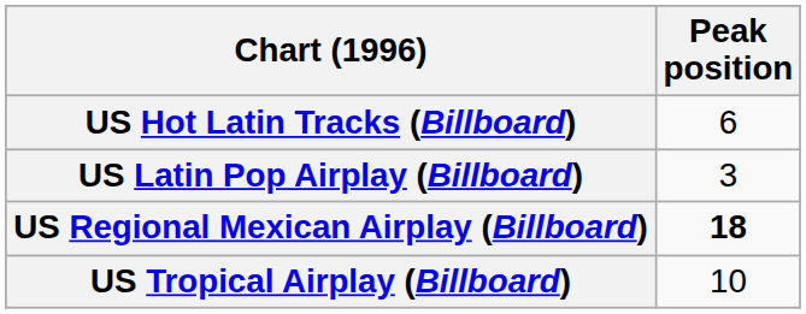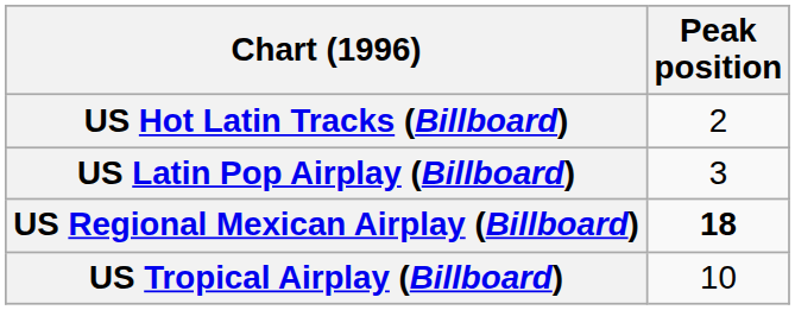 <table class="wikitable sortable plainrowheaders" style="text-align:center">
 <tr>
 <th scope="col">Chart (1996)</th>
 <th scope="col">Peak<br>position</th>
 </tr>
 <tr>
 <th scope="row">US <a href='#'>Hot Latin Tracks</a> (<em><a href='#'>Billboard</a></em>)</th>
-<td>6</td>
+<td>2</td>
 </tr>
 <tr>
 <th scope="row">US <a href='#'>Latin Pop Airplay</a> (<em><a href='#'>Billboard</a></em>)</th>
 <td>3</td>
 </tr>
 <tr>
 <th scope="row">US <a href='#'>Regional Mexican Airplay</a> (<em><a href='#'>Billboard</a></em>)</th>
 <td><strong>18</strong></td>
 </tr>
 <tr>
 <th scope="row">US <a href='#'>Tropical Airplay</a> (<em><a href='#'>Billboard</a></em>)</th>
 <td>10</td>
 </tr>
 </table>
